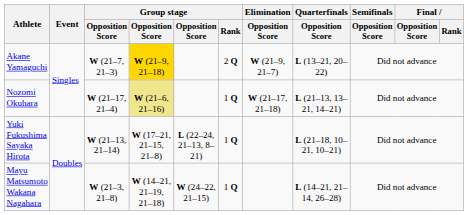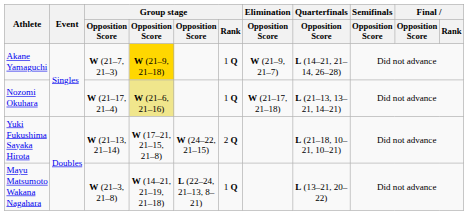 <table class="wikitable" style="font-size:90%; text-align:center">
 <tr>
 <th rowspan="2">Athlete</th>
 <th rowspan="2">Event</th>
 <th colspan="4">Group stage</th>
 <th>Elimination</th>
 <th>Quarterfinals</th>
 <th>Semifinals</th>
 <th colspan="2">Final / </th>
 </tr>
 <tr style="font-size:95%">
 <th>Opposition<br>Score</th>
 <th>Opposition<br>Score</th>
 <th>Opposition<br>Score</th>
 <th>Rank</th>
 <th>Opposition<br>Score</th>
 <th>Opposition<br>Score</th>
 <th>Opposition<br>Score</th>
 <th>Opposition<br>Score</th>
 <th>Rank</th>
 </tr>
 <tr>
 <td align="left"><a href='#'>Akane Yamaguchi</a></td>
 <td rowspan="2" align="left"><a href='#'>Singles</a></td>
 <td><br><strong>W</strong> (21–7, 21–3)</td>
 <td style="background: gold;"><br><strong>W</strong> (21–9, 21–18)</td>
 <td></td>
-<td>2 <strong>Q</strong></td>
+<td>1 <strong>Q</strong></td>
 <td><br><strong>W</strong> (21–9, 21–7)</td>
-<td><br><strong>L</strong> (13–21, 20–22)</td>
+<td><br><strong>L</strong> (14–21, 21–14, 26–28)</td>
 <td colspan=3>Did not advance</td>
 </tr>
 <tr>
 <td align="left"><a href='#'>Nozomi Okuhara</a></td>
 <td><br><strong>W</strong> (21–17, 21–4)</td>
 <td style="background: khaki;"><br><strong>W</strong> (21–6, 21–16)</td>
 <td></td>
 <td>1 <strong>Q</strong></td>
 <td><br><strong>W</strong> (21–17, 21–18)</td>
 <td><br><strong>L</strong> (21–13, 13–21, 14–21)</td>
 <td colspan=3>Did not advance</td>
 </tr>
 <tr>
 <td align="left"><a href='#'>Yuki Fukushima</a><br><a href='#'>Sayaka Hirota</a></td>
 <td rowspan="2" align="left"><a href='#'>Doubles</a></td>
 <td><br><strong>W</strong> (21–13, 21–14)</td>
 <td><br><strong>W</strong> (17–21, 21–15, 21–8)</td>
-<td><br><strong>L</strong> (22–24, 21–13, 8–21)</td>
-<td>1 <strong>Q</strong></td>
+<td><br><strong>W</strong> (24–22, 21–15)</td>
+<td>2 <strong>Q</strong></td>
 <td></td>
 <td><br><strong>L</strong> (21–18, 10–21, 10–21)</td>
 <td colspan=3>Did not advance</td>
 </tr>
 <tr>
 <td align="left"><a href='#'>Mayu Matsumoto</a><br><a href='#'>Wakana Nagahara</a></td>
 <td><br><strong>W</strong> (21–3, 21–8)</td>
 <td><br><strong>W</strong> (14–21, 21–19, 21–18)</td>
-<td><br><strong>W</strong> (24–22, 21–15)</td>
+<td><br><strong>L</strong> (22–24, 21–13, 8–21)</td>
 <td>1 <strong>Q</strong></td>
 <td></td>
-<td><br><strong>L</strong> (14–21, 21–14, 26–28)</td>
+<td><br><strong>L</strong> (13–21, 20–22)</td>
 <td colspan=3>Did not advance</td>
 </tr>
 </table>
